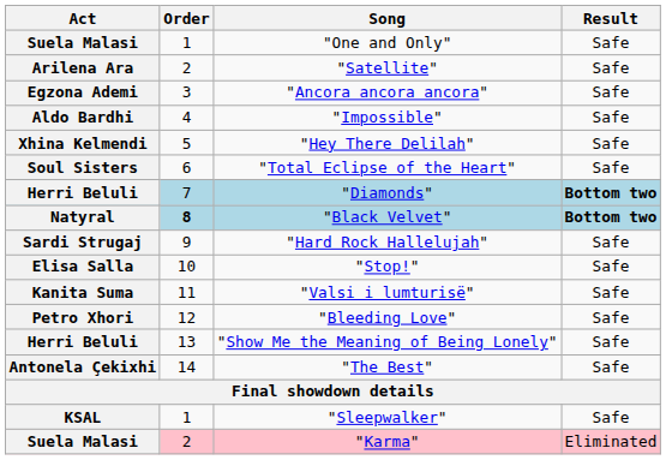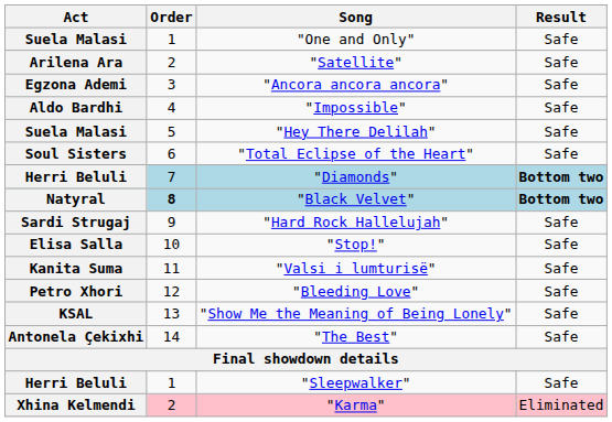 <table class="wikitable plainrowheaders" style="text-align:center;">
 <tr>
 <th scope="col">Act</th>
 <th scope="col">Order</th>
 <th scope="col">Song</th>
 <th scope="col">Result</th>
 </tr>
 <tr>
 <th scope="row">Suela Malasi</th>
 <td>1</td>
 <td>"One and Only"</td>
 <td>Safe</td>
 </tr>
 <tr>
 <th scope="row">Arilena Ara</th>
 <td>2</td>
 <td>"<a href='#'>Satellite</a>"</td>
 <td>Safe</td>
 </tr>
 <tr>
 <th scope="row">Egzona Ademi</th>
 <td>3</td>
 <td>"<a href='#'>Ancora ancora ancora</a>"</td>
 <td>Safe</td>
 </tr>
 <tr>
 <th scope="row">Aldo Bardhi</th>
 <td>4</td>
 <td>"<a href='#'>Impossible</a>"</td>
 <td>Safe</td>
 </tr>
 <tr>
-<th scope="row">Xhina Kelmendi</th>
+<th scope="row">Suela Malasi</th>
 <td>5</td>
 <td>"<a href='#'>Hey There Delilah</a>"</td>
 <td>Safe</td>
 </tr>
 <tr>
 <th scope="row">Soul Sisters</th>
 <td>6</td>
 <td>"<a href='#'>Total Eclipse of the Heart</a>"</td>
 <td>Safe</td>
 </tr>
 <tr style="background:lightblue;">
 <th scope="row">Herri Beluli</th>
 <td>7</td>
 <td>"<a href='#'>Diamonds</a>"</td>
 <td><strong>Bottom two</strong></td>
 </tr>
 <tr style="background:lightblue;">
 <th scope="row">Natyral</th>
 <td><strong>8</strong></td>
 <td>"<a href='#'>Black Velvet</a>"</td>
 <td><strong>Bottom two</strong></td>
 </tr>
 <tr>
 <th scope="row">Sardi Strugaj</th>
 <td>9</td>
 <td>"<a href='#'>Hard Rock Hallelujah</a>"</td>
 <td>Safe</td>
 </tr>
 <tr>
 <th scope="row">Elisa Salla</th>
 <td>10</td>
 <td>"<a href='#'>Stop!</a>"</td>
 <td>Safe</td>
 </tr>
 <tr>
 <th scope="row">Kanita Suma</th>
 <td>11</td>
 <td>"<a href='#'>Valsi i lumturisë</a>"</td>
 <td>Safe</td>
 </tr>
 <tr>
 <th scope="row">Petro Xhori</th>
 <td>12</td>
 <td>"<a href='#'>Bleeding Love</a>"</td>
 <td>Safe</td>
 </tr>
 <tr>
-<th scope="row">Herri Beluli</th>
+<th scope="row">KSAL</th>
 <td>13</td>
 <td>"<a href='#'>Show Me the Meaning of Being Lonely</a>"</td>
 <td>Safe</td>
 </tr>
 <tr>
 <th scope="row">Antonela Çekixhi</th>
 <td>14</td>
 <td>"<a href='#'>The Best</a>"</td>
 <td>Safe</td>
 </tr>
 <tr>
 <th colspan="5">Final showdown details</th>
 </tr>
 <tr>
-<th scope="row">KSAL</th>
+<th scope="row">Herri Beluli</th>
 <td>1</td>
 <td>"<a href='#'>Sleepwalker</a>"</td>
 <td>Safe</td>
 </tr>
 <tr style="background:pink;">
-<th scope="row">Suela Malasi</th>
+<th scope="row">Xhina Kelmendi</th>
 <td>2</td>
 <td>"<a href='#'>Karma</a>"</td>
 <td>Eliminated</td>
 </tr>
 </table>
